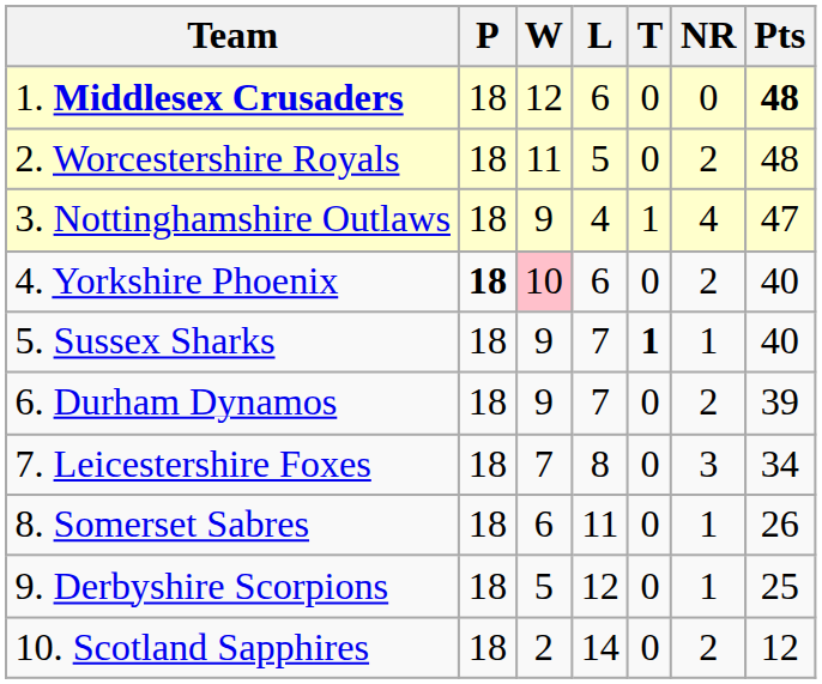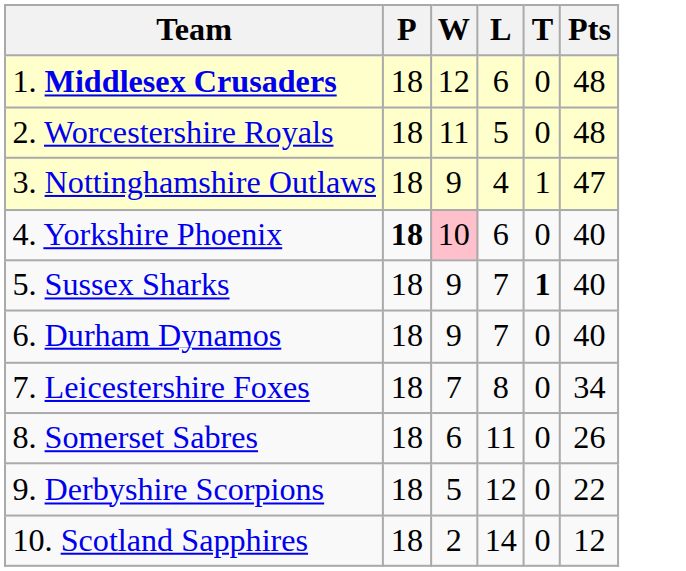 <table class="wikitable" style="text-align: center;">
 <tr>
 <th>Team</th>
 <th>P</th>
 <th>W</th>
 <th>L</th>
 <th>T</th>
-<th>NR</th>
 <th>Pts</th>
 </tr>
 <tr style="background: #ffffcc;">
 <td style="text-align:left;">1. <strong><a href='#'>Middlesex Crusaders</a></strong></td>
 <td>18</td>
 <td>12</td>
 <td>6</td>
 <td>0</td>
-<td>0</td>
-<td><strong>48</strong></td>
+<td>48</td>
 </tr>
 <tr style="background: #ffffcc;">
 <td style="text-align:left;">2. <a href='#'>Worcestershire Royals</a></td>
 <td>18</td>
 <td>11</td>
 <td>5</td>
 <td>0</td>
-<td>2</td>
 <td>48</td>
 </tr>
 <tr style="background: #ffffcc;">
 <td style="text-align:left;">3. <a href='#'>Nottinghamshire Outlaws</a></td>
 <td>18</td>
 <td>9</td>
 <td>4</td>
 <td>1</td>
-<td>4</td>
 <td>47</td>
 </tr>
 <tr>
 <td style="text-align:left;">4. <a href='#'>Yorkshire Phoenix</a></td>
 <td><strong>18</strong></td>
 <td style="background: pink;">10</td>
 <td>6</td>
 <td>0</td>
-<td>2</td>
 <td>40</td>
 </tr>
 <tr>
 <td style="text-align:left;">5. <a href='#'>Sussex Sharks</a></td>
 <td>18</td>
 <td>9</td>
 <td>7</td>
 <td><strong>1</strong></td>
-<td>1</td>
 <td>40</td>
 </tr>
 <tr>
 <td style="text-align:left;">6. <a href='#'>Durham Dynamos</a></td>
 <td>18</td>
 <td>9</td>
 <td>7</td>
 <td>0</td>
-<td>2</td>
-<td>39</td>
+<td>40</td>
 </tr>
 <tr>
 <td style="text-align:left;">7. <a href='#'>Leicestershire Foxes</a></td>
 <td>18</td>
 <td>7</td>
 <td>8</td>
 <td>0</td>
-<td>3</td>
 <td>34</td>
 </tr>
 <tr>
 <td style="text-align:left;">8. <a href='#'>Somerset Sabres</a></td>
 <td>18</td>
 <td>6</td>
 <td>11</td>
 <td>0</td>
-<td>1</td>
 <td>26</td>
 </tr>
 <tr>
 <td style="text-align:left;">9. <a href='#'>Derbyshire Scorpions</a></td>
 <td>18</td>
 <td>5</td>
 <td>12</td>
 <td>0</td>
-<td>1</td>
-<td>25</td>
+<td>22</td>
 </tr>
 <tr>
 <td style="text-align:left;">10. <a href='#'>Scotland Sapphires</a></td>
 <td>18</td>
 <td>2</td>
 <td>14</td>
 <td>0</td>
-<td>2</td>
 <td>12</td>
 </tr>
 </table>
